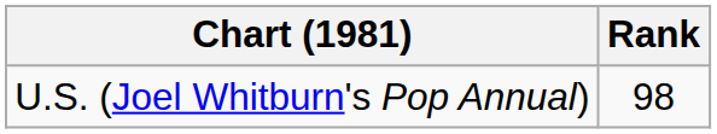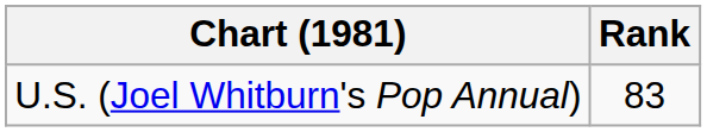 <table class="wikitable">
 <tr>
 <th align="left">Chart (1981)</th>
 <th style="text-align:center;">Rank</th>
 </tr>
 <tr>
 <td>U.S. (<a href='#'>Joel Whitburn</a>'s <em>Pop Annual</em>) </td>
-<td style="text-align:center;">98</td>
+<td style="text-align:center;">83</td>
 </tr>
 </table>
